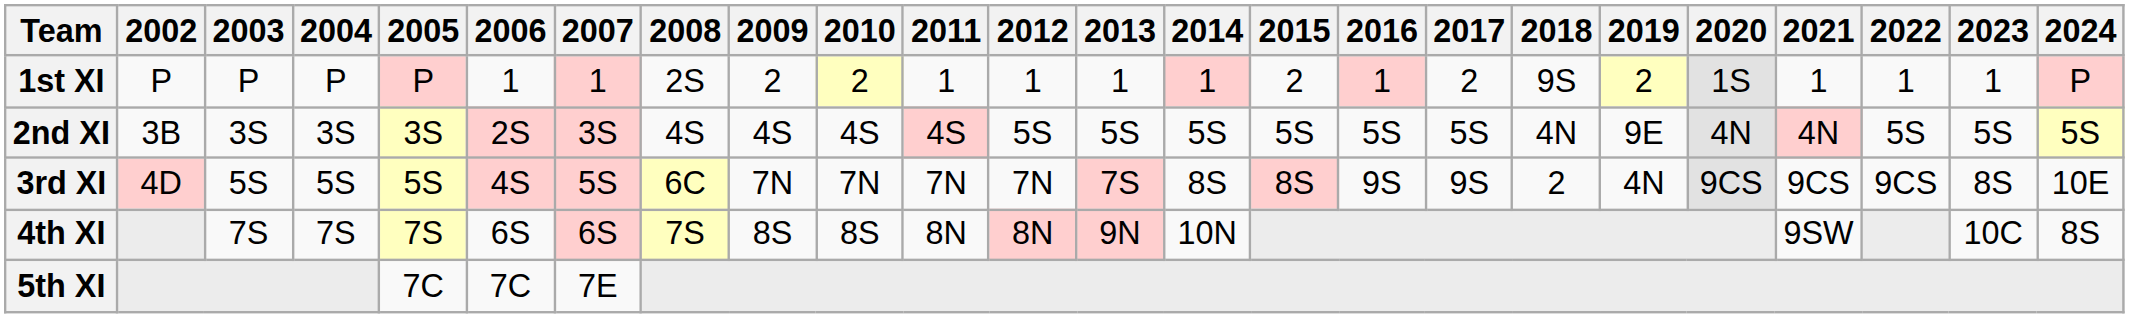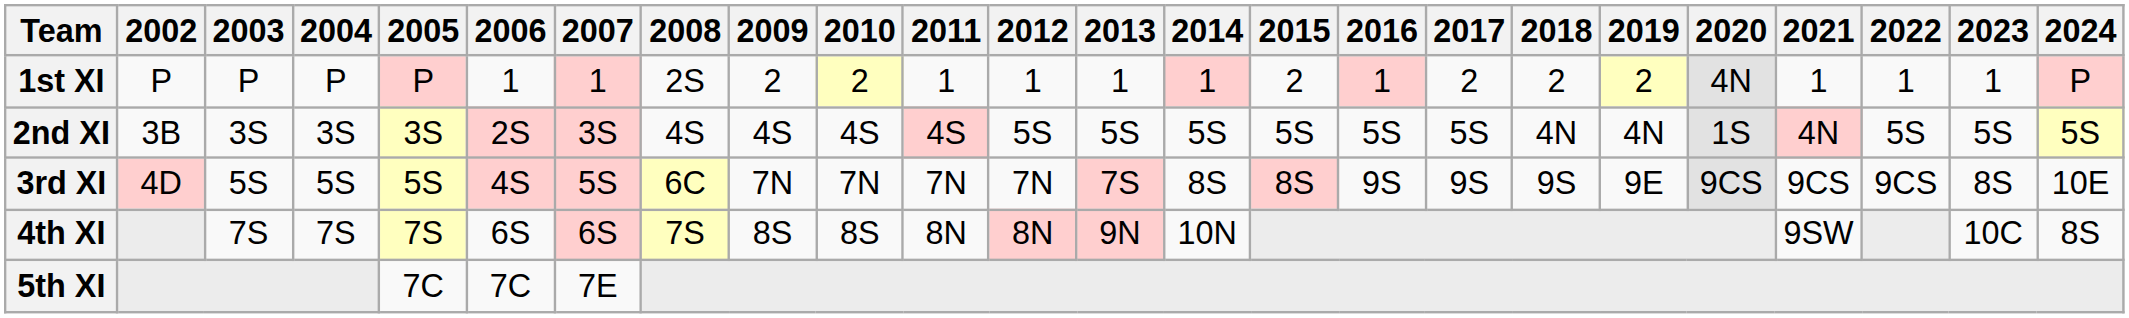 <table class="wikitable" style="font-size:85%; text-align:center;">
 <tr>
 <th scope="col">Team</th>
 <th scope="col">2002</th>
 <th scope="col">2003</th>
 <th scope="col">2004</th>
 <th scope="col">2005</th>
 <th scope="col">2006</th>
 <th scope="col">2007</th>
 <th scope="col">2008</th>
 <th scope="col">2009</th>
 <th scope="col">2010</th>
 <th scope="col">2011</th>
 <th scope="col">2012</th>
 <th scope="col">2013</th>
 <th scope="col">2014</th>
 <th scope="col">2015</th>
 <th scope="col">2016</th>
 <th scope="col">2017</th>
 <th scope="col">2018</th>
 <th scope="col">2019</th>
 <th scope="col">2020</th>
 <th scope="col">2021</th>
 <th scope="col">2022</th>
 <th scope="col">2023</th>
 <th scope="col">2024</th>
 </tr>
 <tr>
 <th scope="row">1st XI</th>
 <td>P</td>
 <td>P</td>
 <td>P</td>
 <td bgcolor="#ffcfcf">P</td>
 <td>1</td>
 <td bgcolor="#ffcfcf">1</td>
 <td>2S</td>
 <td>2</td>
 <td bgcolor="#ffffbf">2</td>
 <td>1</td>
 <td>1</td>
 <td>1</td>
 <td bgcolor="#ffcfcf">1</td>
 <td>2</td>
 <td bgcolor="#ffcfcf">1</td>
 <td>2</td>
-<td>9S</td>
+<td>2</td>
 <td bgcolor="#ffffbf">2</td>
-<td bgcolor="#e2e2e2">1S</td>
+<td bgcolor="#e2e2e2">4N</td>
 <td>1</td>
 <td>1</td>
 <td>1</td>
 <td bgcolor="#ffcfcf">P</td>
 </tr>
 <tr>
 <th scope="row">2nd XI</th>
 <td>3B</td>
 <td>3S</td>
 <td>3S</td>
 <td bgcolor="#ffffbf">3S</td>
 <td bgcolor="#ffcfcf">2S</td>
 <td bgcolor="#ffcfcf">3S</td>
 <td>4S</td>
 <td>4S</td>
 <td>4S</td>
 <td bgcolor="#ffcfcf">4S</td>
 <td>5S</td>
 <td>5S</td>
 <td>5S</td>
 <td>5S</td>
 <td>5S</td>
 <td>5S</td>
 <td>4N</td>
-<td>9E</td>
-<td bgcolor="#e2e2e2">4N</td>
+<td>4N</td>
+<td bgcolor="#e2e2e2">1S</td>
 <td bgcolor="#ffcfcf">4N</td>
 <td>5S</td>
 <td>5S</td>
 <td bgcolor="#ffffbf">5S</td>
 </tr>
 <tr>
 <th scope="row">3rd XI</th>
 <td bgcolor="#ffcfcf">4D</td>
 <td>5S</td>
 <td>5S</td>
 <td bgcolor="#ffffbf">5S</td>
 <td bgcolor="#ffcfcf">4S</td>
 <td bgcolor="#ffcfcf">5S</td>
 <td bgcolor="#ffffbf">6C</td>
 <td>7N</td>
 <td>7N</td>
 <td>7N</td>
 <td>7N</td>
 <td bgcolor="#ffcfcf">7S</td>
 <td>8S</td>
 <td bgcolor="#ffcfcf">8S</td>
 <td>9S</td>
 <td>9S</td>
-<td>2</td>
-<td>4N</td>
+<td>9S</td>
+<td>9E</td>
 <td bgcolor="#e2e2e2">9CS</td>
 <td>9CS</td>
 <td>9CS</td>
 <td>8S</td>
 <td>10E</td>
 </tr>
 <tr>
 <th scope="row">4th XI</th>
 <td bgcolor="#ececec" colspan="1"></td>
 <td>7S</td>
 <td>7S</td>
 <td bgcolor="#ffffbf">7S</td>
 <td>6S</td>
 <td bgcolor="#ffcfcf">6S</td>
 <td bgcolor="#ffffbf">7S</td>
 <td>8S</td>
 <td>8S</td>
 <td>8N</td>
 <td bgcolor="#ffcfcf">8N</td>
 <td bgcolor="#ffcfcf">9N</td>
 <td>10N</td>
 <td bgcolor="#ececec" colspan="6"></td>
 <td>9SW</td>
 <td bgcolor="#ececec" colspan="1"></td>
 <td>10C</td>
 <td>8S</td>
 </tr>
 <tr>
 <th scope="row">5th XI</th>
 <td bgcolor="#ececec" colspan="3"></td>
 <td>7C</td>
 <td>7C</td>
 <td>7E</td>
 <td bgcolor="#ececec" colspan="17"></td>
 </tr>
 </table>
